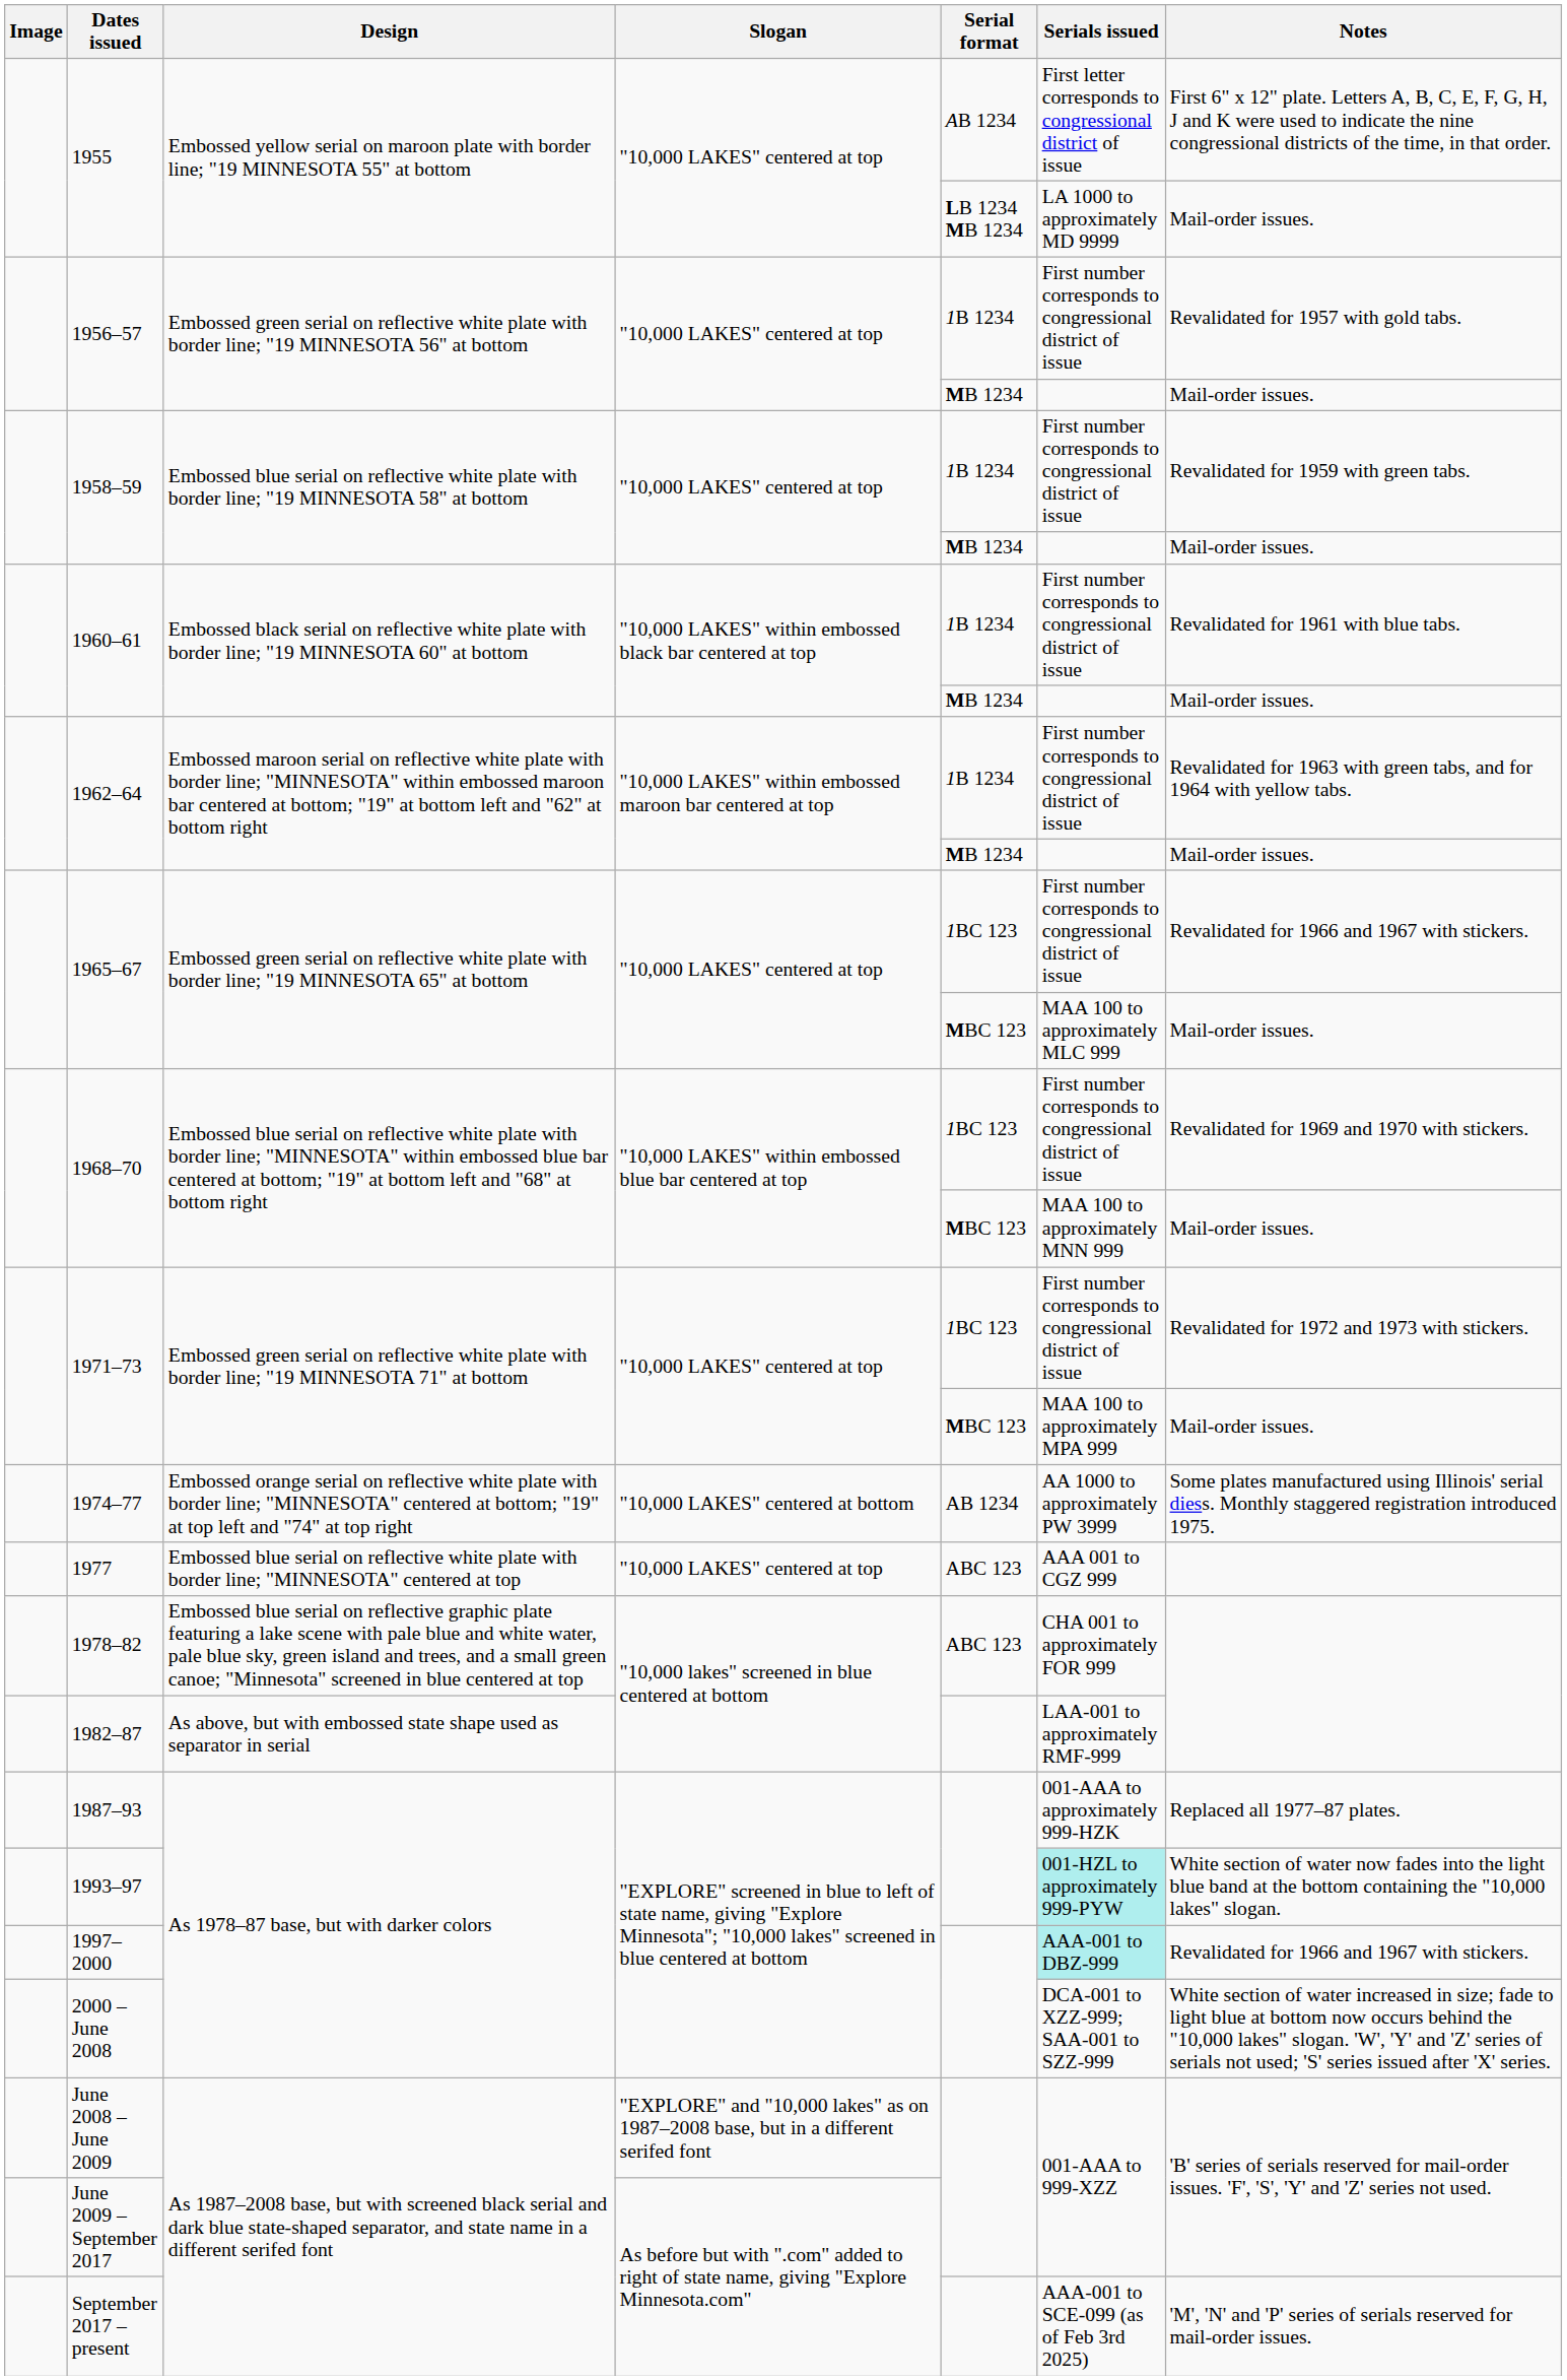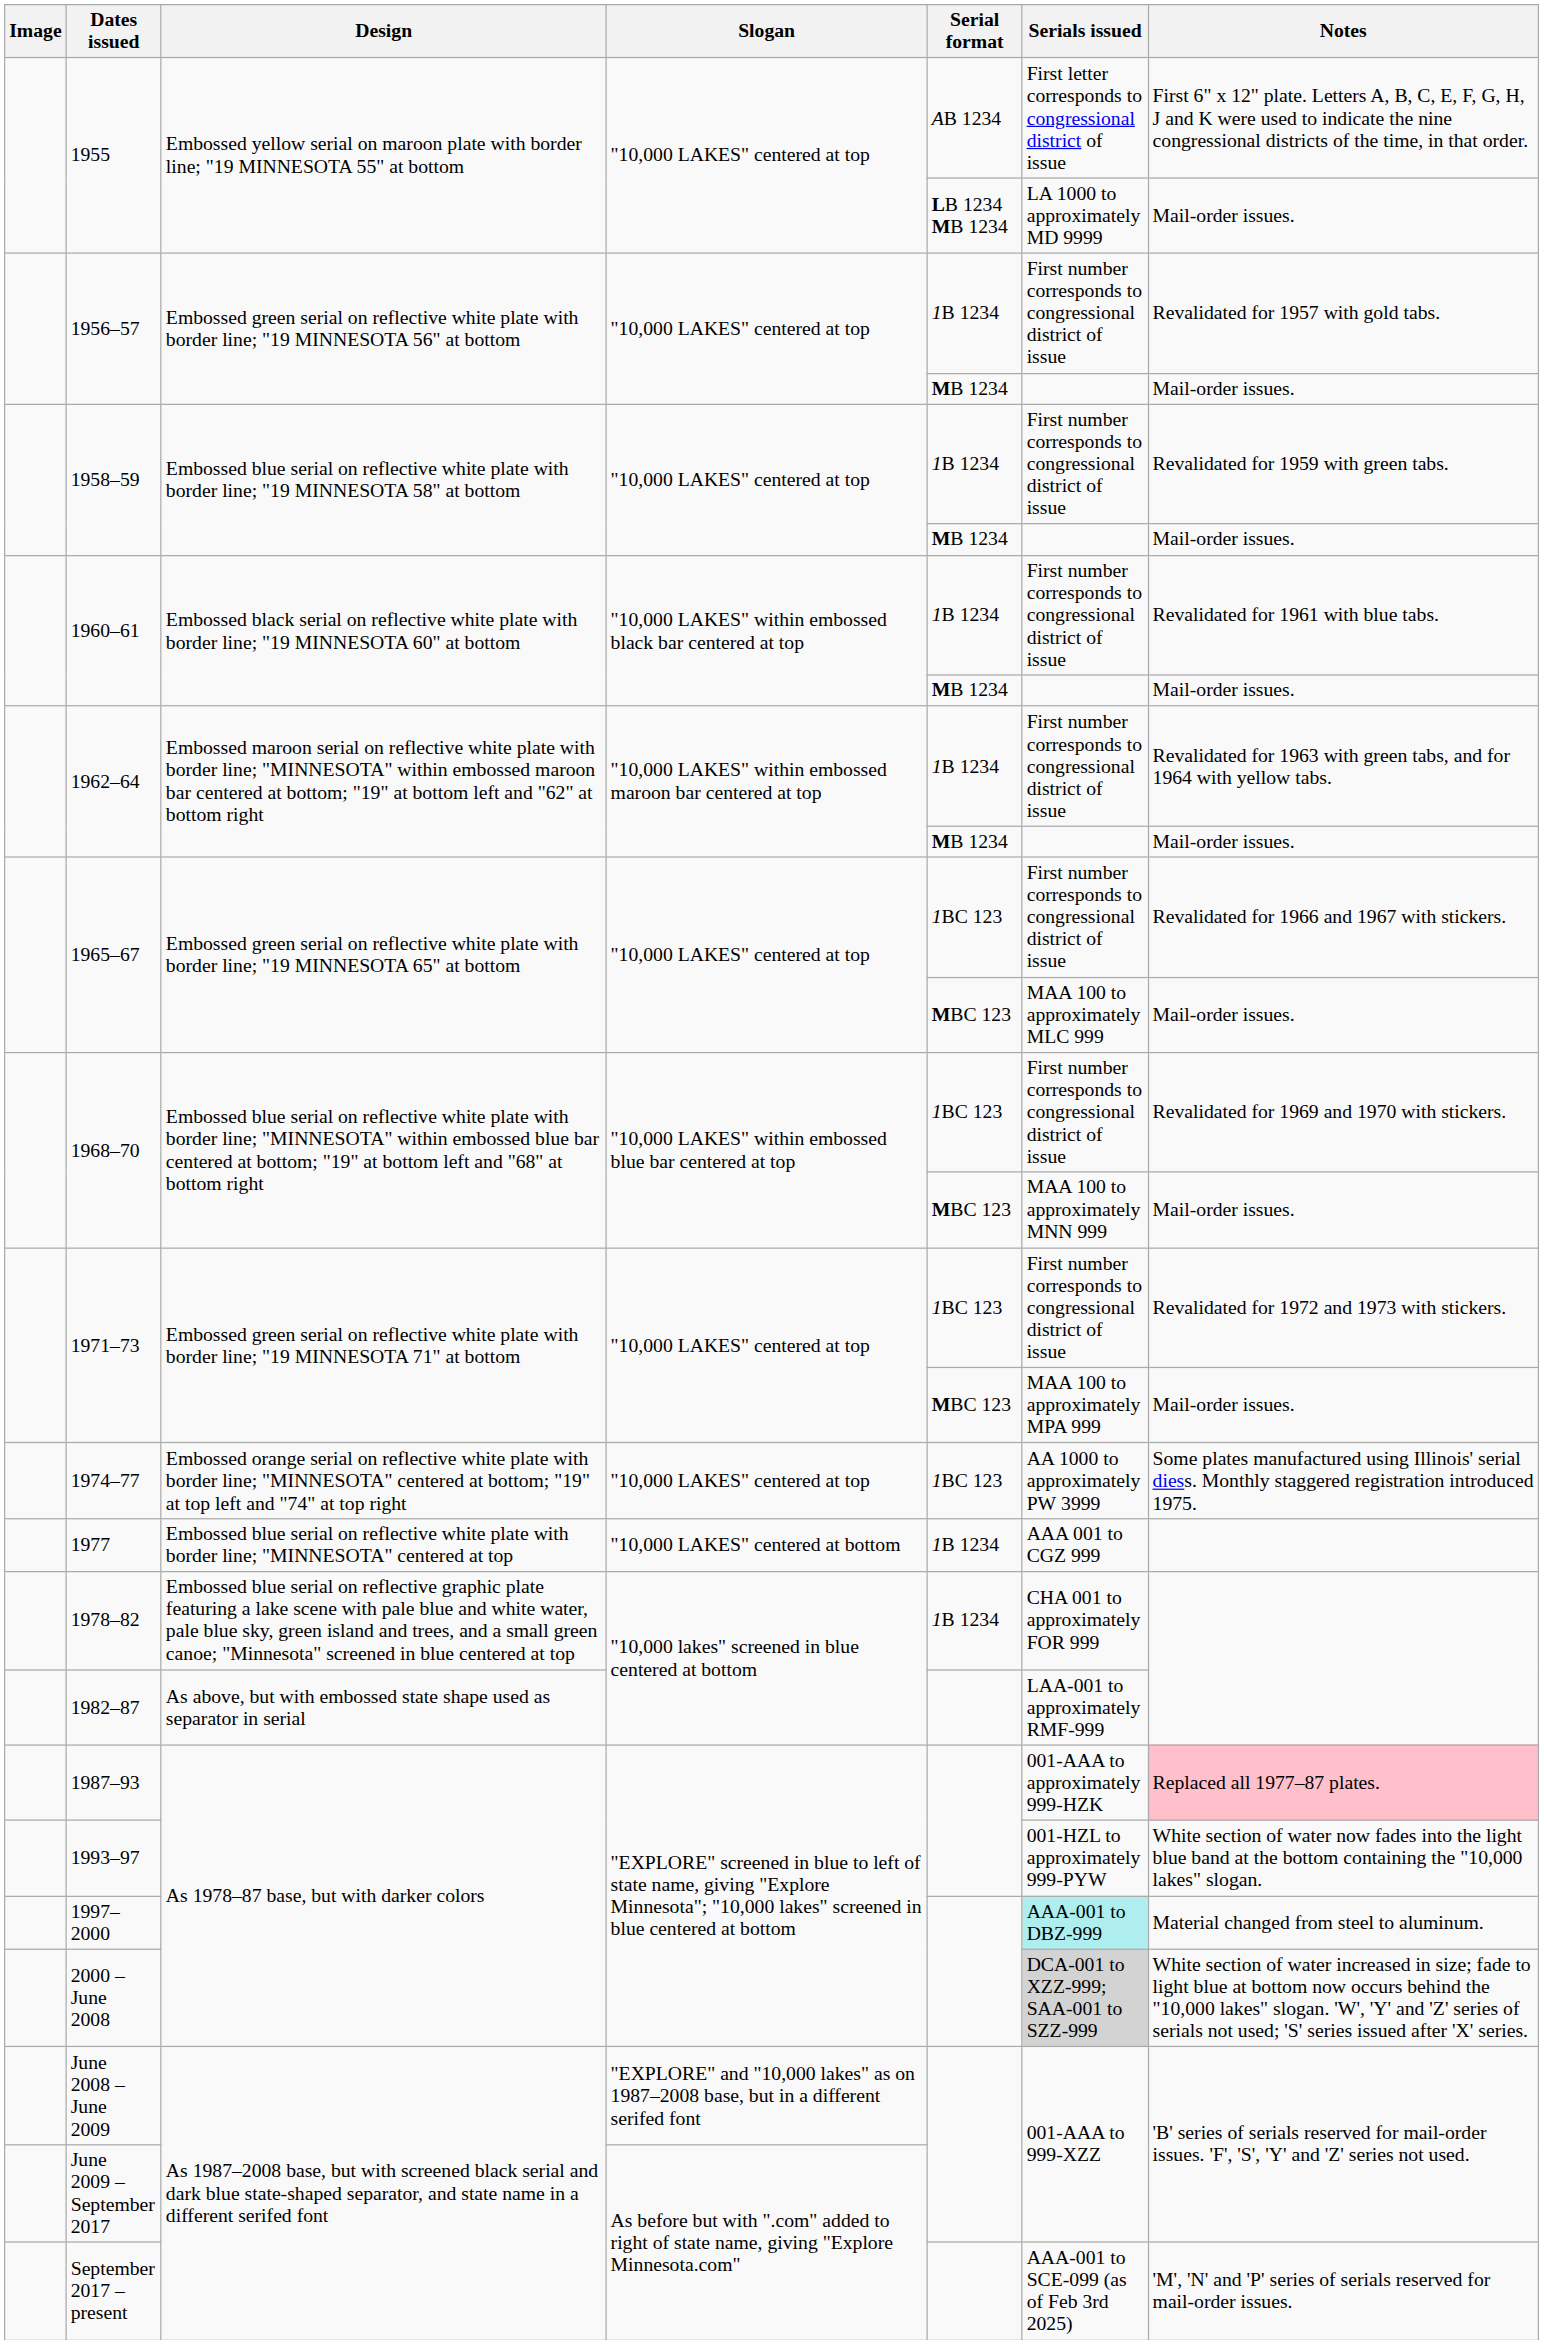 <table class="wikitable">
 <tr>
 <th>Image</th>
 <th style="width:70px;">Dates issued</th>
 <th>Design</th>
 <th>Slogan</th>
 <th>Serial format</th>
 <th style="width:95px;">Serials issued</th>
 <th>Notes</th>
 </tr>
 <tr>
 <td rowspan="2"></td>
 <td rowspan="2">1955</td>
 <td rowspan="2">Embossed yellow serial on maroon plate with border line; "19 MINNESOTA 55" at bottom</td>
 <td rowspan="2">"10,000 LAKES" centered at top</td>
 <td><em>A</em>B 1234</td>
 <td>First letter corresponds to <a href='#'>congressional district</a> of issue</td>
 <td>First 6" x 12" plate. Letters A, B, C, E, F, G, H, J and K were used to indicate the nine congressional districts of the time, in that order.</td>
 </tr>
 <tr>
 <td><strong>L</strong>B 1234<br><strong>M</strong>B 1234</td>
 <td>LA 1000 to approximately MD 9999</td>
 <td>Mail-order issues.</td>
 </tr>
 <tr>
 <td rowspan="2"><br></td>
 <td rowspan="2">1956–57</td>
 <td rowspan="2">Embossed green serial on reflective white plate with border line; "19 MINNESOTA 56" at bottom</td>
 <td rowspan="2">"10,000 LAKES" centered at top</td>
 <td><em>1</em>B 1234</td>
 <td>First number corresponds to congressional district of issue</td>
 <td>Revalidated for 1957 with gold tabs.</td>
 </tr>
 <tr>
 <td><strong>M</strong>B 1234</td>
 <td></td>
 <td>Mail-order issues.</td>
 </tr>
 <tr>
 <td rowspan="2"><br></td>
 <td rowspan="2">1958–59</td>
 <td rowspan="2">Embossed blue serial on reflective white plate with border line; "19 MINNESOTA 58" at bottom</td>
 <td rowspan="2">"10,000 LAKES" centered at top</td>
 <td><em>1</em>B 1234</td>
 <td>First number corresponds to congressional district of issue</td>
 <td>Revalidated for 1959 with green tabs.</td>
 </tr>
 <tr>
 <td><strong>M</strong>B 1234</td>
 <td></td>
 <td>Mail-order issues.</td>
 </tr>
 <tr>
 <td rowspan="2"><br></td>
 <td rowspan="2">1960–61</td>
 <td rowspan="2">Embossed black serial on reflective white plate with border line; "19 MINNESOTA 60" at bottom</td>
 <td rowspan="2">"10,000 LAKES" within embossed black bar centered at top</td>
 <td><em>1</em>B 1234</td>
 <td>First number corresponds to congressional district of issue</td>
 <td>Revalidated for 1961 with blue tabs.</td>
 </tr>
 <tr>
 <td><strong>M</strong>B 1234</td>
 <td></td>
 <td>Mail-order issues.</td>
 </tr>
 <tr>
 <td rowspan="2"><br><br></td>
 <td rowspan="2">1962–64</td>
 <td rowspan="2">Embossed maroon serial on reflective white plate with border line; "MINNESOTA" within embossed maroon bar centered at bottom; "19" at bottom left and "62" at bottom right</td>
 <td rowspan="2">"10,000 LAKES" within embossed maroon bar centered at top</td>
 <td><em>1</em>B 1234</td>
 <td>First number corresponds to congressional district of issue</td>
 <td>Revalidated for 1963 with green tabs, and for 1964 with yellow tabs.</td>
 </tr>
 <tr>
 <td><strong>M</strong>B 1234</td>
 <td></td>
 <td>Mail-order issues.</td>
 </tr>
 <tr>
 <td rowspan="2"></td>
 <td rowspan="2">1965–67</td>
 <td rowspan="2">Embossed green serial on reflective white plate with border line; "19 MINNESOTA 65" at bottom</td>
 <td rowspan="2">"10,000 LAKES" centered at top</td>
 <td><em>1</em>BC 123</td>
 <td>First number corresponds to congressional district of issue</td>
 <td>Revalidated for 1966 and 1967 with stickers.</td>
 </tr>
 <tr>
 <td><strong>M</strong>BC 123</td>
 <td>MAA 100 to approximately MLC 999</td>
 <td>Mail-order issues.</td>
 </tr>
 <tr>
 <td rowspan="2"><br></td>
 <td rowspan="2">1968–70</td>
 <td rowspan="2">Embossed blue serial on reflective white plate with border line; "MINNESOTA" within embossed blue bar centered at bottom; "19" at bottom left and "68" at bottom right</td>
 <td rowspan="2">"10,000 LAKES" within embossed blue bar centered at top</td>
 <td><em>1</em>BC 123</td>
 <td>First number corresponds to congressional district of issue</td>
 <td>Revalidated for 1969 and 1970 with stickers.</td>
 </tr>
 <tr>
 <td><strong>M</strong>BC 123</td>
 <td>MAA 100 to approximately MNN 999</td>
 <td>Mail-order issues.</td>
 </tr>
 <tr>
 <td rowspan="2"></td>
 <td rowspan="2">1971–73</td>
 <td rowspan="2">Embossed green serial on reflective white plate with border line; "19 MINNESOTA 71" at bottom</td>
 <td rowspan="2">"10,000 LAKES" centered at top</td>
 <td><em>1</em>BC 123</td>
 <td>First number corresponds to congressional district of issue</td>
 <td>Revalidated for 1972 and 1973 with stickers.</td>
 </tr>
 <tr>
 <td><strong>M</strong>BC 123</td>
 <td>MAA 100 to approximately MPA 999</td>
 <td>Mail-order issues.</td>
 </tr>
 <tr>
 <td><br></td>
 <td>1974–77</td>
 <td>Embossed orange serial on reflective white plate with border line; "MINNESOTA" centered at bottom; "19" at top left and "74" at top right</td>
-<td>"10,000 LAKES" centered at bottom</td>
-<td>AB 1234</td>
+<td>"10,000 LAKES" centered at top</td>
+<td><em>1</em>BC 123</td>
 <td>AA 1000 to approximately PW 3999</td>
 <td>Some plates manufactured using Illinois' serial <a href='#'>dies</a>s. Monthly staggered registration introduced 1975.</td>
 </tr>
 <tr>
 <td></td>
 <td>1977</td>
 <td>Embossed blue serial on reflective white plate with border line; "MINNESOTA" centered at top</td>
-<td>"10,000 LAKES" centered at top</td>
-<td>ABC 123</td>
+<td>"10,000 LAKES" centered at bottom</td>
+<td><em>1</em>B 1234</td>
 <td>AAA 001 to CGZ 999</td>
 <td></td>
 </tr>
 <tr>
 <td></td>
 <td>1978–82</td>
 <td>Embossed blue serial on reflective graphic plate featuring a lake scene with pale blue and white water, pale blue sky, green island and trees, and a small green canoe; "Minnesota" screened in blue centered at top</td>
 <td rowspan="2">"10,000 lakes" screened in blue centered at bottom</td>
-<td>ABC 123</td>
+<td><em>1</em>B 1234</td>
 <td>CHA 001 to approximately FOR 999</td>
 <td rowspan="2"></td>
 </tr>
 <tr>
 <td></td>
 <td>1982–87</td>
 <td>As above, but with embossed state shape used as separator in serial</td>
 <td></td>
 <td>LAA-001 to approximately RMF-999</td>
 </tr>
 <tr>
 <td></td>
 <td>1987–93</td>
 <td rowspan="4">As 1978–87 base, but with darker colors</td>
 <td rowspan="4">"EXPLORE" screened in blue to left of state name, giving "Explore Minnesota"; "10,000 lakes" screened in blue centered at bottom</td>
 <td rowspan="2"></td>
 <td>001-AAA to approximately 999-HZK</td>
-<td>Replaced all 1977–87 plates.</td>
+<td style="background: pink;">Replaced all 1977–87 plates.</td>
 </tr>
 <tr>
 <td></td>
 <td>1993–97</td>
-<td style="background: paleturquoise;">001-HZL to approximately 999-PYW</td>
+<td>001-HZL to approximately 999-PYW</td>
 <td>White section of water now fades into the light blue band at the bottom containing the "10,000 lakes" slogan.</td>
 </tr>
 <tr>
 <td></td>
 <td>1997–2000</td>
 <td rowspan="2"></td>
 <td style="background: paleturquoise;">AAA-001 to DBZ-999</td>
-<td>Revalidated for 1966 and 1967 with stickers.</td>
+<td>Material changed from steel to aluminum.</td>
 </tr>
 <tr>
 <td></td>
 <td>2000 – June<br>2008</td>
-<td>DCA-001 to XZZ-999;<br>SAA-001 to SZZ-999</td>
+<td style="background: lightgrey;">DCA-001 to XZZ-999;<br>SAA-001 to SZZ-999</td>
 <td>White section of water increased in size; fade to light blue at bottom now occurs behind the "10,000 lakes" slogan. 'W', 'Y' and 'Z' series of serials not used; 'S' series issued after 'X' series.</td>
 </tr>
 <tr>
 <td></td>
 <td>June 2008 – June<br>2009</td>
 <td rowspan="3">As 1987–2008 base, but with screened black serial and dark blue state-shaped separator, and state name in a different serifed font</td>
 <td>"EXPLORE" and "10,000 lakes" as on 1987–2008 base, but in a different serifed font</td>
 <td rowspan="2"></td>
 <td rowspan="2">001-AAA to 999-XZZ</td>
 <td rowspan="2">'B' series of serials reserved for mail-order issues. 'F', 'S', 'Y' and 'Z' series not used.</td>
 </tr>
 <tr>
 <td></td>
 <td>June 2009 – September 2017</td>
 <td rowspan="2">As before but with ".com" added to right of state name, giving "Explore Minnesota.com"</td>
 </tr>
 <tr>
 <td></td>
 <td>September 2017 – present</td>
 <td></td>
 <td>AAA-001 to<br>SCE-099 (as of Feb 3rd 2025)</td>
 <td>'M', 'N' and 'P' series of serials reserved for mail-order issues.</td>
 </tr>
 </table>
